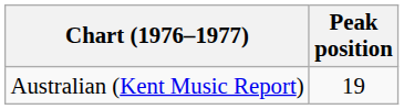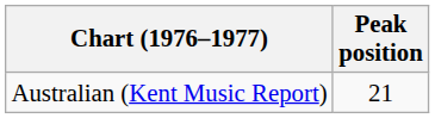 <table class="wikitable">
 <tr>
 <th>Chart (1976–1977)</th>
 <th>Peak<br>position</th>
 </tr>
 <tr>
 <td>Australian (<a href='#'>Kent Music Report</a>)</td>
-<td align="center">19</td>
+<td align="center">21</td>
 </tr>
 </table>
